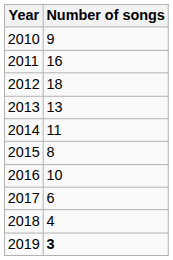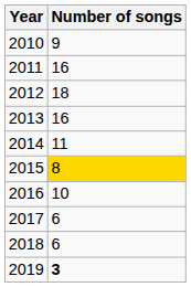 <table class="wikitable sortable">
 <tr>
 <th>Year</th>
 <th>Number of songs</th>
 </tr>
 <tr>
 <td>2010</td>
 <td>9</td>
 </tr>
 <tr>
 <td>2011</td>
 <td>16</td>
 </tr>
 <tr>
 <td>2012</td>
 <td>18</td>
 </tr>
 <tr>
 <td>2013</td>
-<td>13</td>
+<td>16</td>
 </tr>
 <tr>
 <td>2014</td>
 <td>11</td>
 </tr>
 <tr>
 <td>2015</td>
-<td>8</td>
+<td style="background: gold;">8</td>
 </tr>
 <tr>
 <td>2016</td>
 <td>10</td>
 </tr>
 <tr>
 <td>2017</td>
 <td>6</td>
 </tr>
 <tr>
 <td>2018</td>
-<td>4</td>
+<td>6</td>
 </tr>
 <tr>
 <td>2019</td>
 <td><strong>3</strong></td>
 </tr>
 </table>
